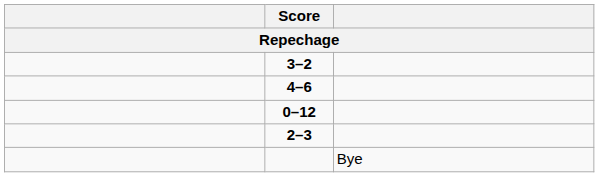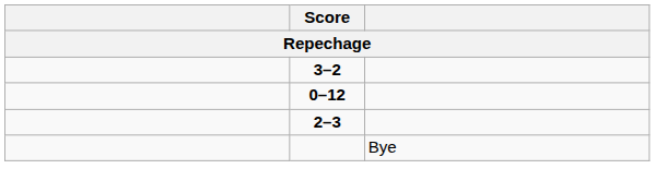 <table class="wikitable" style="text-align: left;">
 <tr>
 <th align="right" width="270"></th>
 <th width="65">Score</th>
 <th align="left" width="270"></th>
 </tr>
 <tr>
 <th colspan="3">Repechage</th>
 </tr>
 <tr>
 <td><strong></strong></td>
 <td align=center><strong>3–2</strong></td>
 <td></td>
-</tr>
-<tr>
-<td></td>
-<td align=center><strong>4–6</strong></td>
-<td><strong></strong></td>
 </tr>
 <tr>
 <td></td>
 <td align=center><strong>0–12</strong></td>
 <td><strong></strong></td>
 </tr>
 <tr>
 <td></td>
 <td align=center><strong>2–3</strong></td>
 <td><strong></strong></td>
 </tr>
 <tr>
 <td><strong></strong></td>
 <td align=center></td>
 <td>Bye</td>
 </tr>
 </table>
